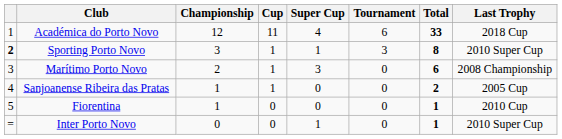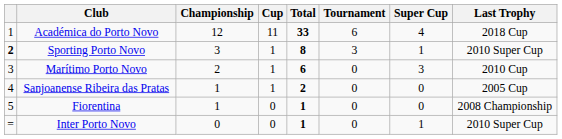 <table class="wikitable sortable" width=60%>
 <tr>
 <th></th>
 <th>Club</th>
 <th>Championship</th>
 <th>Cup</th>
+<th>Total</th>
+<th>Tournament</th>
 <th>Super Cup</th>
-<th>Tournament</th>
-<th>Total</th>
 <th>Last Trophy</th>
 </tr>
 <tr align=center>
 <td>1</td>
 <td><a href='#'>Académica do Porto Novo</a></td>
 <td>12</td>
 <td>11</td>
+<td><strong>33</strong></td>
+<td>6</td>
 <td>4</td>
-<td>6</td>
-<td><strong>33</strong></td>
 <td>2018 Cup</td>
 </tr>
 <tr align=center>
 <td><strong>2</strong></td>
 <td><a href='#'>Sporting Porto Novo</a></td>
 <td>3</td>
 <td>1</td>
+<td><strong>8</strong></td>
+<td>3</td>
 <td>1</td>
-<td>3</td>
-<td><strong>8</strong></td>
 <td>2010 Super Cup</td>
 </tr>
 <tr align=center>
 <td>3</td>
 <td><a href='#'>Marítimo Porto Novo</a></td>
 <td>2</td>
 <td>1</td>
+<td><strong>6</strong></td>
+<td>0</td>
 <td>3</td>
-<td>0</td>
-<td><strong>6</strong></td>
-<td>2008 Championship</td>
+<td>2010 Cup</td>
 </tr>
 <tr align=center>
 <td>4</td>
 <td><a href='#'>Sanjoanense Ribeira das Pratas</a></td>
 <td>1</td>
 <td>1</td>
+<td><strong>2</strong></td>
 <td>0</td>
 <td>0</td>
-<td><strong>2</strong></td>
 <td>2005 Cup</td>
 </tr>
 <tr align=center>
 <td>5</td>
 <td><a href='#'>Fiorentina</a></td>
 <td>1</td>
 <td>0</td>
+<td><strong>1</strong></td>
 <td>0</td>
 <td>0</td>
-<td><strong>1</strong></td>
-<td>2010 Cup</td>
+<td>2008 Championship</td>
 </tr>
 <tr align=center>
 <td>=</td>
 <td><a href='#'>Inter Porto Novo</a></td>
 <td>0</td>
 <td>0</td>
+<td><strong>1</strong></td>
+<td>0</td>
 <td>1</td>
-<td>0</td>
-<td><strong>1</strong></td>
 <td>2010 Super Cup</td>
 </tr>
 </table>
